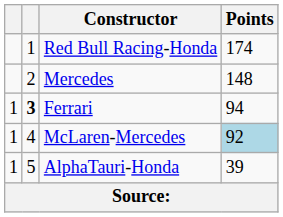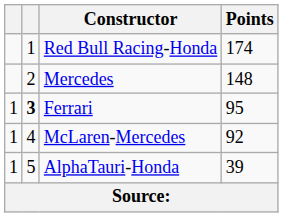 <table class="wikitable" style="font-size: 85%;">
 <tr>
 <th scope="col"></th>
 <th scope="col"></th>
 <th scope="col">Constructor</th>
 <th scope="col">Points</th>
 </tr>
 <tr>
 <td align="left"></td>
 <td align="center">1</td>
 <td> <a href='#'>Red Bull Racing</a>-<a href='#'>Honda</a></td>
 <td align="left">174</td>
 </tr>
 <tr>
 <td align="left"></td>
 <td align="center">2</td>
 <td> <a href='#'>Mercedes</a></td>
 <td align="left">148</td>
 </tr>
 <tr>
 <td align="left"> 1</td>
 <td align="center"><strong>3</strong></td>
 <td> <a href='#'>Ferrari</a></td>
-<td align="left">94</td>
+<td align="left">95</td>
 </tr>
 <tr>
 <td align="left"> 1</td>
 <td align="center">4</td>
 <td> <a href='#'>McLaren</a>-<a href='#'>Mercedes</a></td>
-<td align="left" style="background: lightblue;">92</td>
+<td align="left">92</td>
 </tr>
 <tr>
 <td align="left"> 1</td>
 <td align="center">5</td>
 <td> <a href='#'>AlphaTauri</a>-<a href='#'>Honda</a></td>
 <td align="left">39</td>
 </tr>
 <tr>
 <th colspan=4>Source:</th>
 </tr>
 </table>
